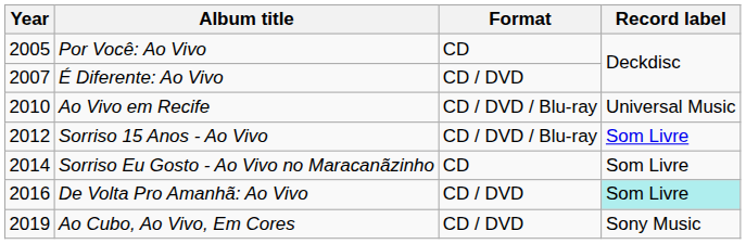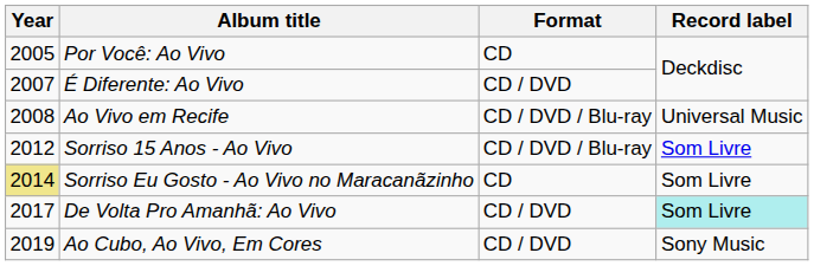 <table class="wikitable">
 <tr>
 <th>Year</th>
 <th>Album title</th>
 <th>Format</th>
 <th>Record label</th>
 </tr>
 <tr>
 <td>2005</td>
 <td><em>Por Você: Ao Vivo</em></td>
 <td>CD</td>
 <td rowspan=2>Deckdisc</td>
 </tr>
 <tr>
 <td>2007</td>
 <td><em>É Diferente: Ao Vivo</em></td>
 <td>CD / DVD</td>
 </tr>
 <tr>
-<td>2010</td>
+<td>2008</td>
 <td><em>Ao Vivo em Recife</em></td>
 <td>CD / DVD / Blu-ray</td>
 <td>Universal Music</td>
 </tr>
 <tr>
 <td>2012</td>
 <td><em>Sorriso 15 Anos - Ao Vivo</em></td>
 <td>CD / DVD / Blu-ray</td>
 <td><a href='#'>Som Livre</a></td>
 </tr>
 <tr>
-<td>2014</td>
+<td style="background: khaki;">2014</td>
 <td><em>Sorriso Eu Gosto - Ao Vivo no Maracanãzinho</em></td>
 <td>CD</td>
 <td>Som Livre</td>
 </tr>
 <tr>
-<td>2016</td>
+<td>2017</td>
 <td><em>De Volta Pro Amanhã: Ao Vivo</em></td>
 <td>CD / DVD</td>
 <td rowspan=1 style="background: paleturquoise;">Som Livre</td>
 </tr>
 <tr>
 <td>2019</td>
 <td><em>Ao Cubo, Ao Vivo, Em Cores</em></td>
 <td>CD / DVD</td>
 <td>Sony Music</td>
 </tr>
 </table>
